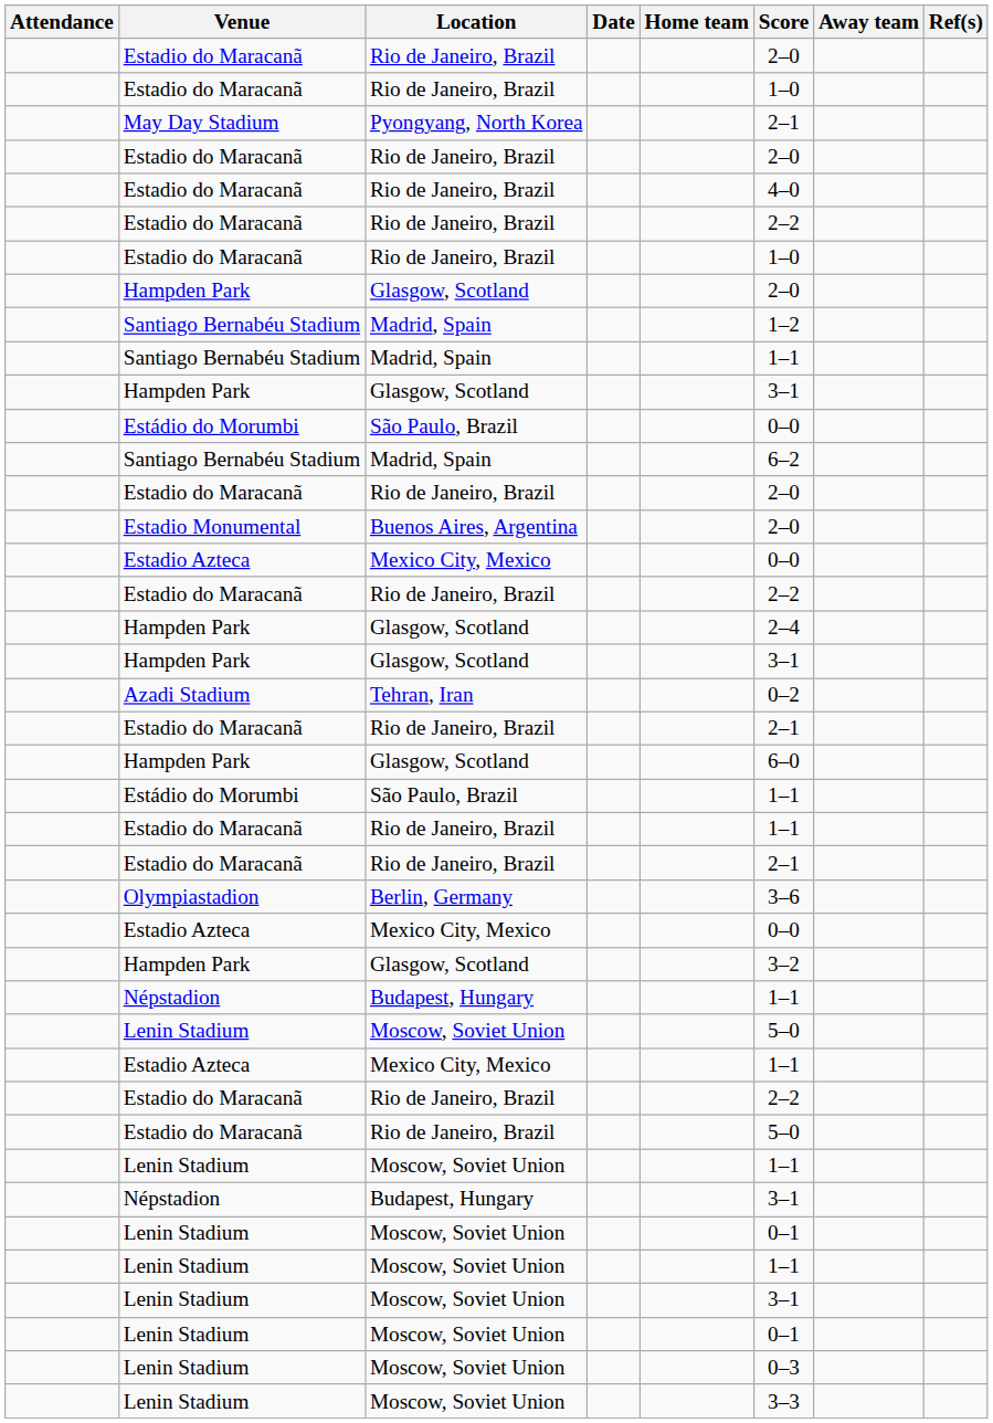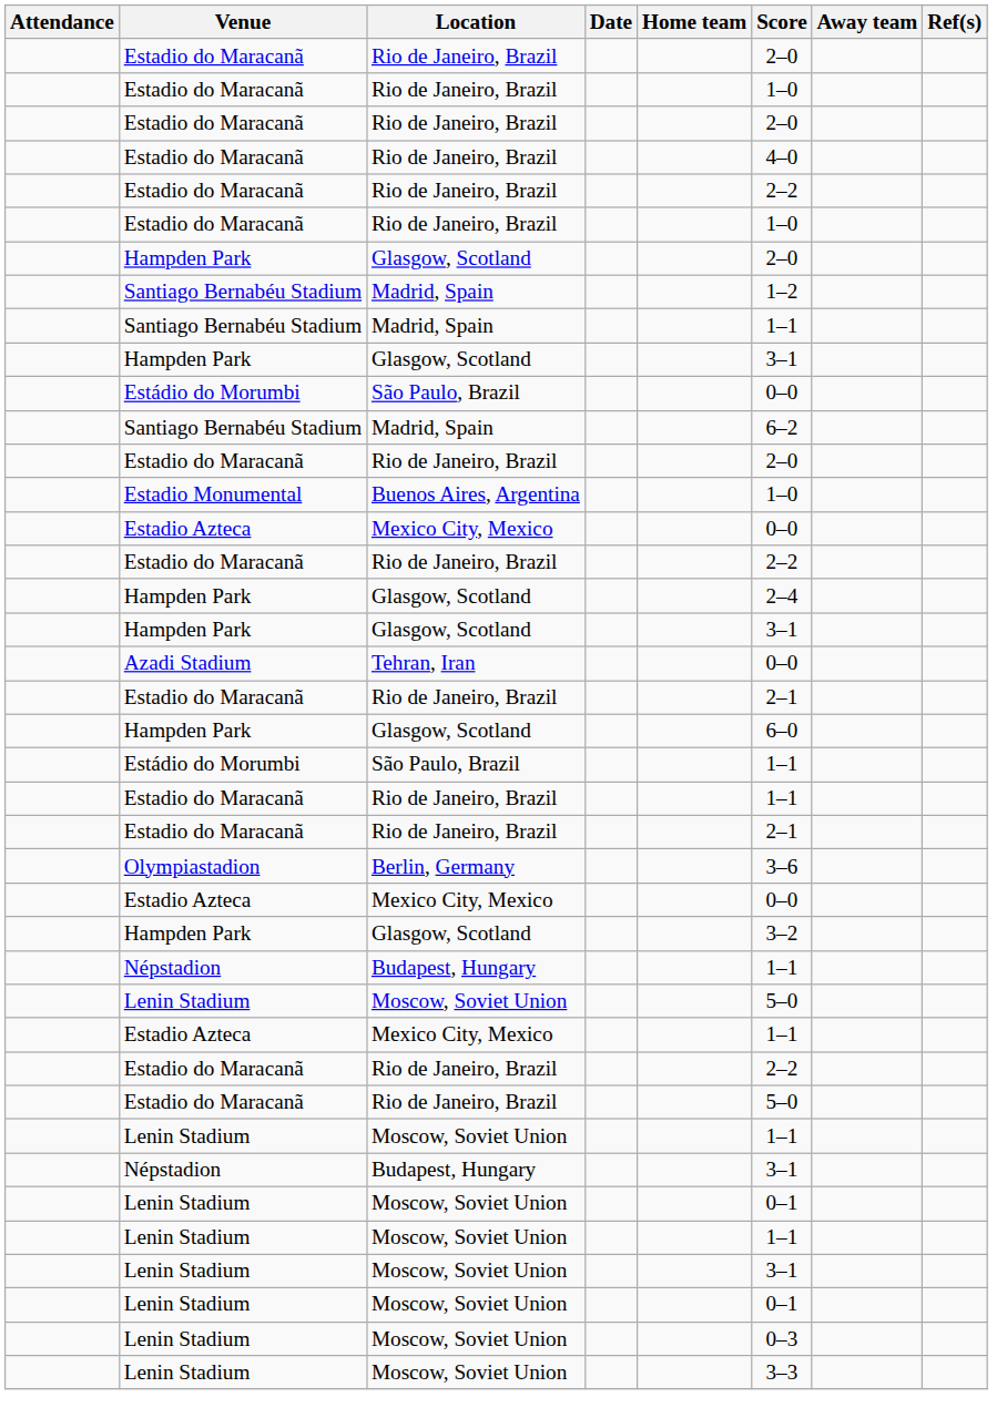 <table class="wikitable sortable">
 <tr>
 <th>Attendance</th>
 <th>Venue</th>
 <th>Location</th>
 <th>Date</th>
 <th>Home team</th>
 <th>Score</th>
 <th>Away team</th>
 <th>Ref(s)</th>
 </tr>
 <tr>
 <td align="center"></td>
 <td><a href='#'>Estadio do Maracanã</a></td>
 <td><a href='#'>Rio de Janeiro</a>, <a href='#'>Brazil</a></td>
 <td></td>
 <td></td>
 <td align="center">2–0</td>
 <td></td>
 <td></td>
 </tr>
 <tr>
 <td align="center"></td>
 <td>Estadio do Maracanã</td>
 <td>Rio de Janeiro, Brazil</td>
 <td></td>
 <td></td>
 <td align="center">1–0</td>
-<td></td>
-<td></td>
-</tr>
-<tr>
-<td align="center"></td>
-<td><a href='#'>May Day Stadium</a></td>
-<td><a href='#'>Pyongyang</a>, <a href='#'>North Korea</a></td>
-<td></td>
-<td></td>
-<td align="center">2–1</td>
 <td></td>
 <td></td>
 </tr>
 <tr>
 <td align="center"></td>
 <td>Estadio do Maracanã</td>
 <td>Rio de Janeiro, Brazil</td>
 <td></td>
 <td></td>
 <td align="center">2–0</td>
 <td></td>
 <td></td>
 </tr>
 <tr>
 <td align="center"></td>
 <td>Estadio do Maracanã</td>
 <td>Rio de Janeiro, Brazil</td>
 <td></td>
 <td></td>
 <td align="center">4–0</td>
 <td></td>
 <td></td>
 </tr>
 <tr>
 <td align="center"></td>
 <td>Estadio do Maracanã</td>
 <td>Rio de Janeiro, Brazil</td>
 <td></td>
 <td></td>
 <td align="center">2–2</td>
 <td></td>
 <td></td>
 </tr>
 <tr>
 <td align="center"></td>
 <td>Estadio do Maracanã</td>
 <td>Rio de Janeiro, Brazil</td>
 <td></td>
 <td></td>
 <td align="center">1–0</td>
 <td></td>
 <td></td>
 </tr>
 <tr>
 <td align="center"></td>
 <td><a href='#'>Hampden Park</a></td>
 <td><a href='#'>Glasgow</a>, <a href='#'>Scotland</a></td>
 <td></td>
 <td></td>
 <td align="center">2–0</td>
 <td></td>
 <td></td>
 </tr>
 <tr>
 <td align="center"></td>
 <td><a href='#'>Santiago Bernabéu Stadium</a></td>
 <td><a href='#'>Madrid</a>, <a href='#'>Spain</a></td>
 <td></td>
 <td></td>
 <td align="center">1–2</td>
 <td></td>
 <td></td>
 </tr>
 <tr>
 <td align="center"></td>
 <td>Santiago Bernabéu Stadium</td>
 <td>Madrid, Spain</td>
 <td></td>
 <td></td>
 <td align="center">1–1</td>
 <td></td>
 <td></td>
 </tr>
 <tr>
 <td align="center"></td>
 <td>Hampden Park</td>
 <td>Glasgow, Scotland</td>
 <td></td>
 <td></td>
 <td align="center">3–1</td>
 <td></td>
 <td></td>
 </tr>
 <tr>
 <td align="center"></td>
 <td><a href='#'>Estádio do Morumbi</a></td>
 <td><a href='#'>São Paulo</a>, Brazil</td>
 <td></td>
 <td></td>
 <td align="center">0–0</td>
 <td></td>
 <td></td>
 </tr>
 <tr>
 <td align="center"></td>
 <td>Santiago Bernabéu Stadium</td>
 <td>Madrid, Spain</td>
 <td></td>
 <td></td>
 <td align="center">6–2</td>
 <td></td>
 <td></td>
 </tr>
 <tr>
 <td align="center"></td>
 <td>Estadio do Maracanã</td>
 <td>Rio de Janeiro, Brazil</td>
 <td></td>
 <td></td>
 <td align="center">2–0</td>
 <td></td>
 <td></td>
 </tr>
 <tr>
 <td align="center"></td>
 <td><a href='#'>Estadio Monumental</a></td>
 <td><a href='#'>Buenos Aires</a>, <a href='#'>Argentina</a></td>
 <td></td>
 <td></td>
-<td align="center">2–0</td>
+<td align="center">1–0</td>
 <td></td>
 <td></td>
 </tr>
 <tr>
 <td align="center"></td>
 <td><a href='#'>Estadio Azteca</a></td>
 <td><a href='#'>Mexico City</a>, <a href='#'>Mexico</a></td>
 <td></td>
 <td></td>
 <td align="center">0–0</td>
 <td></td>
 <td></td>
 </tr>
 <tr>
 <td align="center"></td>
 <td>Estadio do Maracanã</td>
 <td>Rio de Janeiro, Brazil</td>
 <td></td>
 <td></td>
 <td align="center">2–2</td>
 <td></td>
 <td></td>
 </tr>
 <tr>
 <td align="center"></td>
 <td>Hampden Park</td>
 <td>Glasgow, Scotland</td>
 <td></td>
 <td></td>
 <td align="center">2–4</td>
 <td></td>
 <td></td>
 </tr>
 <tr>
 <td align="center"></td>
 <td>Hampden Park</td>
 <td>Glasgow, Scotland</td>
 <td></td>
 <td></td>
 <td align="center">3–1</td>
 <td></td>
 <td></td>
 </tr>
 <tr>
 <td align="center"></td>
 <td><a href='#'>Azadi Stadium</a></td>
 <td><a href='#'>Tehran</a>, <a href='#'>Iran</a></td>
 <td></td>
 <td></td>
-<td align="center">0–2</td>
+<td align="center">0–0</td>
 <td></td>
 <td></td>
 </tr>
 <tr>
 <td align="center"></td>
 <td>Estadio do Maracanã</td>
 <td>Rio de Janeiro, Brazil</td>
 <td></td>
 <td></td>
 <td align="center">2–1</td>
 <td></td>
 <td></td>
 </tr>
 <tr>
 <td align="center"></td>
 <td>Hampden Park</td>
 <td>Glasgow, Scotland</td>
 <td></td>
 <td></td>
 <td align="center">6–0</td>
 <td></td>
 <td></td>
 </tr>
 <tr>
 <td align="center"></td>
 <td>Estádio do Morumbi</td>
 <td>São Paulo, Brazil</td>
 <td></td>
 <td></td>
 <td align="center">1–1</td>
 <td></td>
 <td></td>
 </tr>
 <tr>
 <td align="center"></td>
 <td>Estadio do Maracanã</td>
 <td>Rio de Janeiro, Brazil</td>
 <td></td>
 <td></td>
 <td align="center">1–1</td>
 <td></td>
 <td></td>
 </tr>
 <tr>
 <td align="center"></td>
 <td>Estadio do Maracanã</td>
 <td>Rio de Janeiro, Brazil</td>
 <td></td>
 <td></td>
 <td align="center">2–1</td>
 <td></td>
 <td></td>
 </tr>
 <tr>
 <td align="center"></td>
 <td><a href='#'>Olympiastadion</a></td>
 <td><a href='#'>Berlin</a>, <a href='#'>Germany</a></td>
 <td></td>
 <td></td>
 <td align="center">3–6</td>
 <td></td>
 <td></td>
 </tr>
 <tr>
 <td align="center"></td>
 <td>Estadio Azteca</td>
 <td>Mexico City, Mexico</td>
 <td></td>
 <td></td>
 <td align="center">0–0</td>
 <td></td>
 <td></td>
 </tr>
 <tr>
 <td align="center"></td>
 <td>Hampden Park</td>
 <td>Glasgow, Scotland</td>
 <td></td>
 <td></td>
 <td align="center">3–2</td>
 <td></td>
 <td></td>
 </tr>
 <tr>
 <td align="center"></td>
 <td><a href='#'>Népstadion</a></td>
 <td><a href='#'>Budapest</a>, <a href='#'>Hungary</a></td>
 <td></td>
 <td></td>
 <td align="center">1–1</td>
 <td></td>
 <td></td>
 </tr>
 <tr>
 <td align="center"></td>
 <td><a href='#'>Lenin Stadium</a></td>
 <td><a href='#'>Moscow</a>, <a href='#'>Soviet Union</a></td>
 <td></td>
 <td></td>
 <td align="center">5–0</td>
 <td></td>
 <td></td>
 </tr>
 <tr>
 <td align="center"></td>
 <td>Estadio Azteca</td>
 <td>Mexico City, Mexico</td>
 <td></td>
 <td></td>
 <td align="center">1–1</td>
 <td></td>
 <td></td>
 </tr>
 <tr>
 <td align="center"></td>
 <td>Estadio do Maracanã</td>
 <td>Rio de Janeiro, Brazil</td>
 <td></td>
 <td></td>
 <td align="center">2–2</td>
 <td></td>
 <td></td>
 </tr>
 <tr>
 <td align="center"></td>
 <td>Estadio do Maracanã</td>
 <td>Rio de Janeiro, Brazil</td>
 <td></td>
 <td></td>
 <td align="center">5–0</td>
 <td></td>
 <td></td>
 </tr>
 <tr>
 <td align="center"></td>
 <td>Lenin Stadium</td>
 <td>Moscow, Soviet Union</td>
 <td></td>
 <td></td>
 <td align="center">1–1</td>
 <td></td>
 <td></td>
 </tr>
 <tr>
 <td align="center"></td>
 <td>Népstadion</td>
 <td>Budapest, Hungary</td>
 <td></td>
 <td></td>
 <td align="center">3–1</td>
 <td></td>
 <td></td>
 </tr>
 <tr>
 <td align="center"></td>
 <td>Lenin Stadium</td>
 <td>Moscow, Soviet Union</td>
 <td></td>
 <td></td>
 <td align="center">0–1</td>
 <td></td>
 <td></td>
 </tr>
 <tr>
 <td align="center"></td>
 <td>Lenin Stadium</td>
 <td>Moscow, Soviet Union</td>
 <td></td>
 <td></td>
 <td align="center">1–1</td>
 <td></td>
 <td></td>
 </tr>
 <tr>
 <td align="center"></td>
 <td>Lenin Stadium</td>
 <td>Moscow, Soviet Union</td>
 <td></td>
 <td></td>
 <td align="center">3–1</td>
 <td></td>
 <td></td>
 </tr>
 <tr>
 <td align="center"></td>
 <td>Lenin Stadium</td>
 <td>Moscow, Soviet Union</td>
 <td></td>
 <td></td>
 <td align="center">0–1</td>
 <td></td>
 <td></td>
 </tr>
 <tr>
 <td align="center"></td>
 <td>Lenin Stadium</td>
 <td>Moscow, Soviet Union</td>
 <td></td>
 <td></td>
 <td align="center">0–3</td>
 <td></td>
 <td></td>
 </tr>
 <tr>
 <td align="center"></td>
 <td>Lenin Stadium</td>
 <td>Moscow, Soviet Union</td>
 <td></td>
 <td></td>
 <td align="center">3–3</td>
 <td></td>
 <td></td>
 </tr>
 <tr>
 </tr>
 </table>
